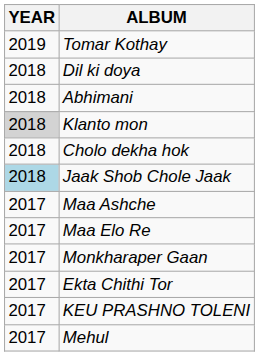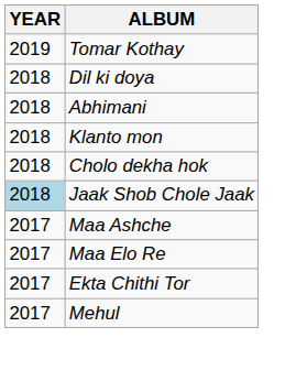 <table class="wikitable">
 <tr>
 <th>YEAR</th>
 <th>ALBUM</th>
 </tr>
 <tr>
 <td>2019</td>
 <td><em>Tomar Kothay</em></td>
 </tr>
 <tr>
 <td>2018</td>
 <td><em>Dil ki doya</em></td>
 </tr>
 <tr>
 <td>2018</td>
 <td><em>Abhimani</em></td>
 </tr>
 <tr>
-<td style="background: lightgrey;">2018</td>
+<td>2018</td>
 <td><em> Klanto mon</em></td>
 </tr>
 <tr>
 <td>2018</td>
 <td><em> Cholo dekha hok </em></td>
 </tr>
 <tr>
 <td style="background: lightblue;">2018</td>
 <td><em>Jaak Shob Chole Jaak</em></td>
 </tr>
 <tr>
 <td>2017</td>
 <td><em>Maa Ashche</em></td>
 </tr>
 <tr>
 <td>2017</td>
 <td><em>Maa Elo Re</em></td>
 </tr>
 <tr>
 <td>2017</td>
-<td><em>Monkharaper Gaan</em></td>
-</tr>
-<tr>
-<td>2017</td>
 <td><em>Ekta Chithi Tor</em></td>
-</tr>
-<tr>
-<td>2017</td>
-<td><em>KEU PRASHNO TOLENI</em></td>
 </tr>
 <tr>
 <td>2017</td>
 <td><em>Mehul</em></td>
 </tr>
 </table>
